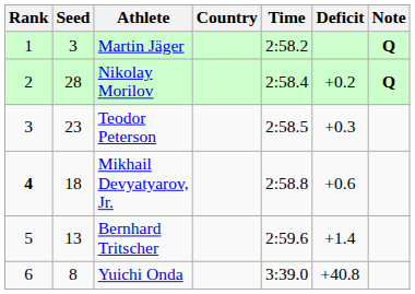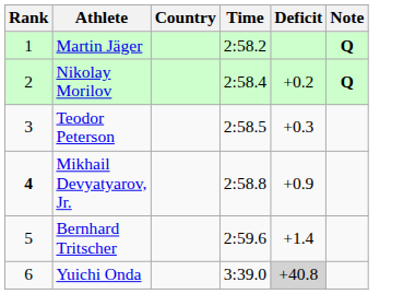 <table class="wikitable sortable" style="text-align:center" width=55%>
 <tr>
 <th>Rank</th>
-<th>Seed</th>
 <th>Athlete</th>
 <th>Country</th>
 <th>Time</th>
 <th>Deficit</th>
 <th>Note</th>
 </tr>
 <tr bgcolor=ccffcc>
 <td>1</td>
-<td>3</td>
 <td align=left><a href='#'>Martin Jäger</a></td>
 <td align=left></td>
 <td>2:58.2</td>
 <td></td>
 <td><strong>Q</strong></td>
 </tr>
 <tr bgcolor=ccffcc>
 <td>2</td>
-<td>28</td>
 <td align=left><a href='#'>Nikolay Morilov</a></td>
 <td align=left></td>
 <td>2:58.4</td>
 <td>+0.2</td>
 <td><strong>Q</strong></td>
 </tr>
 <tr>
 <td>3</td>
-<td>23</td>
 <td align=left><a href='#'>Teodor Peterson</a></td>
 <td align=left></td>
 <td>2:58.5</td>
 <td>+0.3</td>
 <td></td>
 </tr>
 <tr>
 <td><strong>4</strong></td>
-<td>18</td>
 <td align=left><a href='#'>Mikhail Devyatyarov, Jr.</a></td>
 <td align=left></td>
 <td>2:58.8</td>
-<td>+0.6</td>
+<td>+0.9</td>
 <td></td>
 </tr>
 <tr>
 <td>5</td>
-<td>13</td>
 <td align=left><a href='#'>Bernhard Tritscher</a></td>
 <td align=left></td>
 <td>2:59.6</td>
 <td>+1.4</td>
 <td></td>
 </tr>
 <tr>
 <td>6</td>
-<td>8</td>
 <td align=left><a href='#'>Yuichi Onda</a></td>
 <td align=left></td>
 <td>3:39.0</td>
-<td>+40.8</td>
+<td style="background: lightgrey;">+40.8</td>
 <td></td>
 </tr>
 </table>
